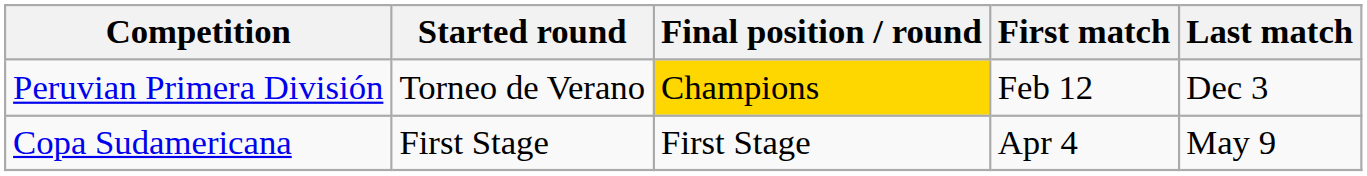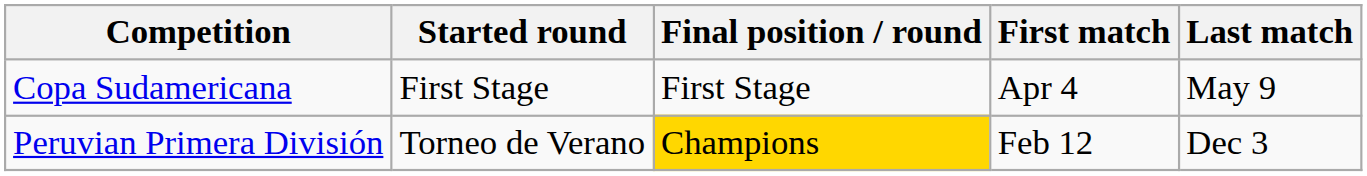 <table class="wikitable">
 <tr>
 <th>Competition</th>
 <th><strong>Started round</strong></th>
 <th><strong>Final position / round</strong></th>
 <th><strong>First match</strong></th>
 <th><strong>Last match</strong></th>
 </tr>
 <tr>
+<td><a href='#'>Copa Sudamericana</a></td>
+<td>First Stage</td>
+<td>First Stage</td>
+<td>Apr 4</td>
+<td>May 9</td>
+</tr>
+<tr>
 <td><a href='#'>Peruvian Primera División</a></td>
 <td>Torneo de Verano</td>
 <td bgcolor=gold>Champions</td>
 <td>Feb 12</td>
 <td>Dec 3</td>
 </tr>
-<tr>
-<td><a href='#'>Copa Sudamericana</a></td>
-<td>First Stage</td>
-<td>First Stage</td>
-<td>Apr 4</td>
-<td>May 9</td>
-</tr>
 </table>
